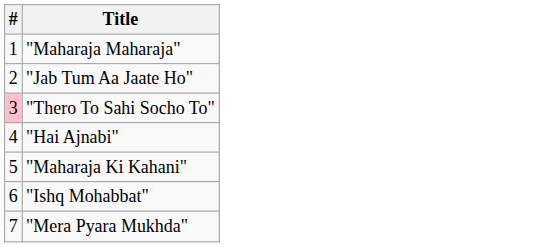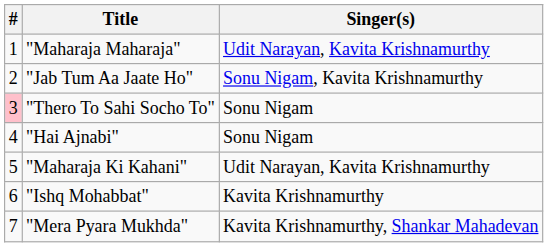 <table class="wikitable" style="font-size:95%;">
 <tr>
 <th>#</th>
 <th>Title</th>
+<th>Singer(s)</th>
 </tr>
 <tr>
 <td>1</td>
 <td>"Maharaja Maharaja"</td>
+<td><a href='#'>Udit Narayan</a>, <a href='#'>Kavita Krishnamurthy</a></td>
 </tr>
 <tr>
 <td>2</td>
 <td>"Jab Tum Aa Jaate Ho"</td>
+<td><a href='#'>Sonu Nigam</a>, Kavita Krishnamurthy</td>
 </tr>
 <tr>
 <td style="background: pink;">3</td>
 <td>"Thero To Sahi Socho To"</td>
+<td>Sonu Nigam</td>
 </tr>
 <tr>
 <td>4</td>
 <td>"Hai Ajnabi"</td>
+<td>Sonu Nigam</td>
 </tr>
 <tr>
 <td>5</td>
 <td>"Maharaja Ki Kahani"</td>
+<td>Udit Narayan, Kavita Krishnamurthy</td>
 </tr>
 <tr>
 <td>6</td>
 <td>"Ishq Mohabbat"</td>
+<td>Kavita Krishnamurthy</td>
 </tr>
 <tr>
 <td>7</td>
 <td>"Mera Pyara Mukhda"</td>
+<td>Kavita Krishnamurthy, <a href='#'>Shankar Mahadevan</a></td>
 </tr>
 </table>
